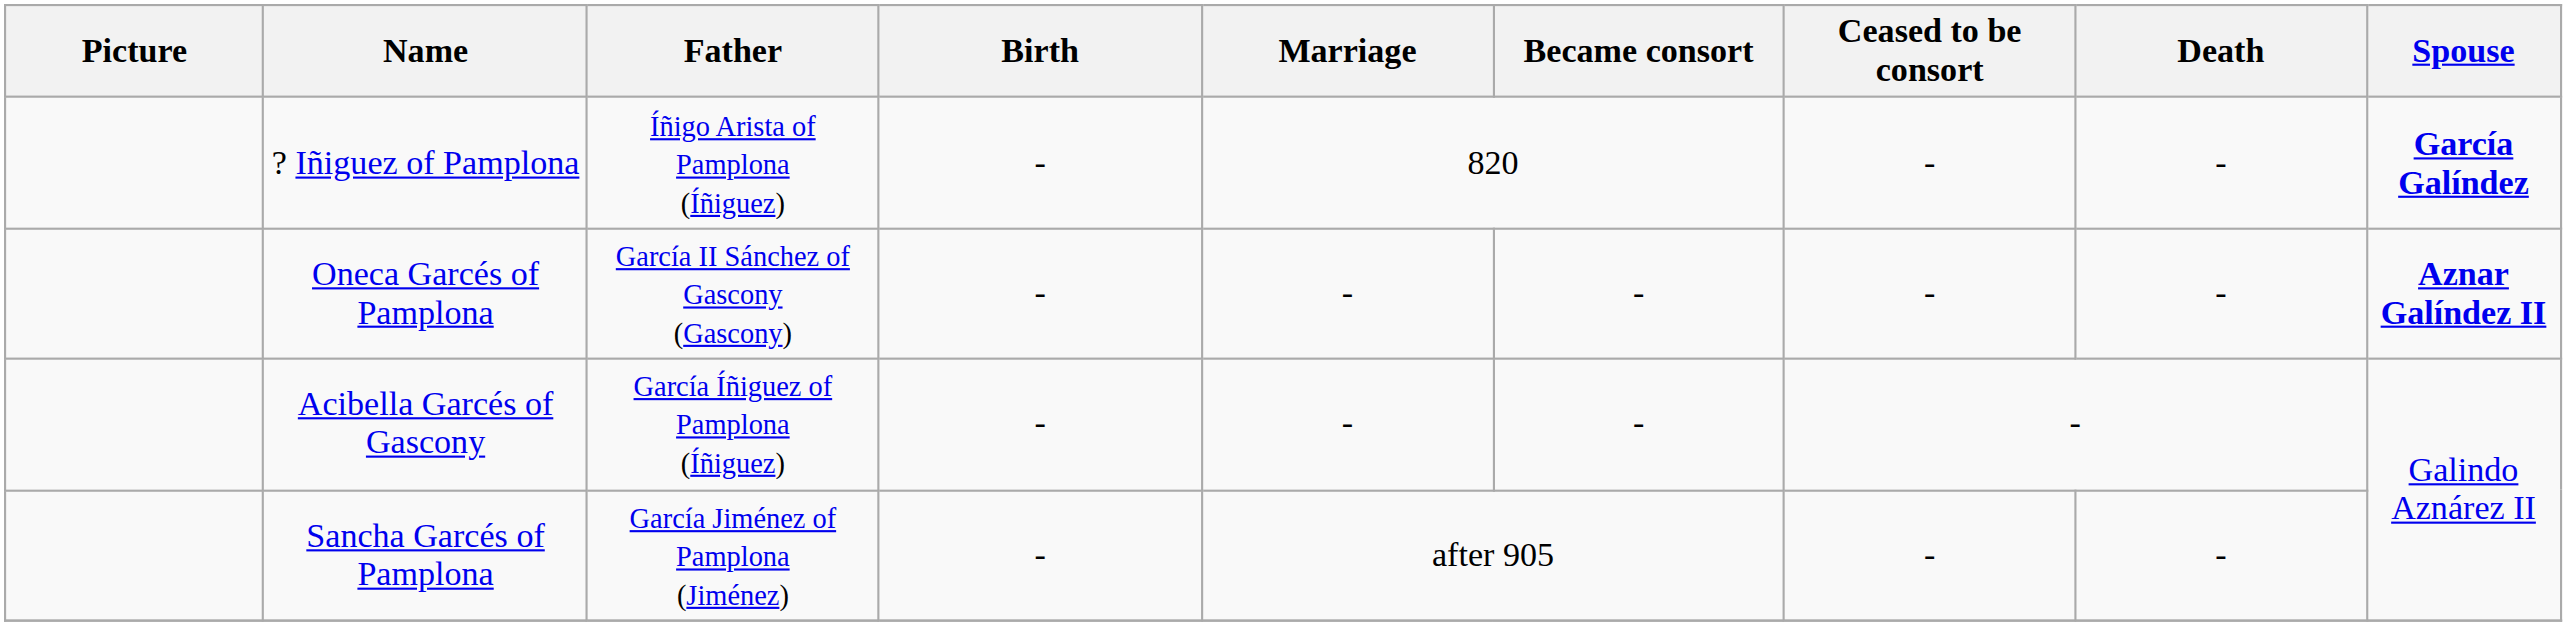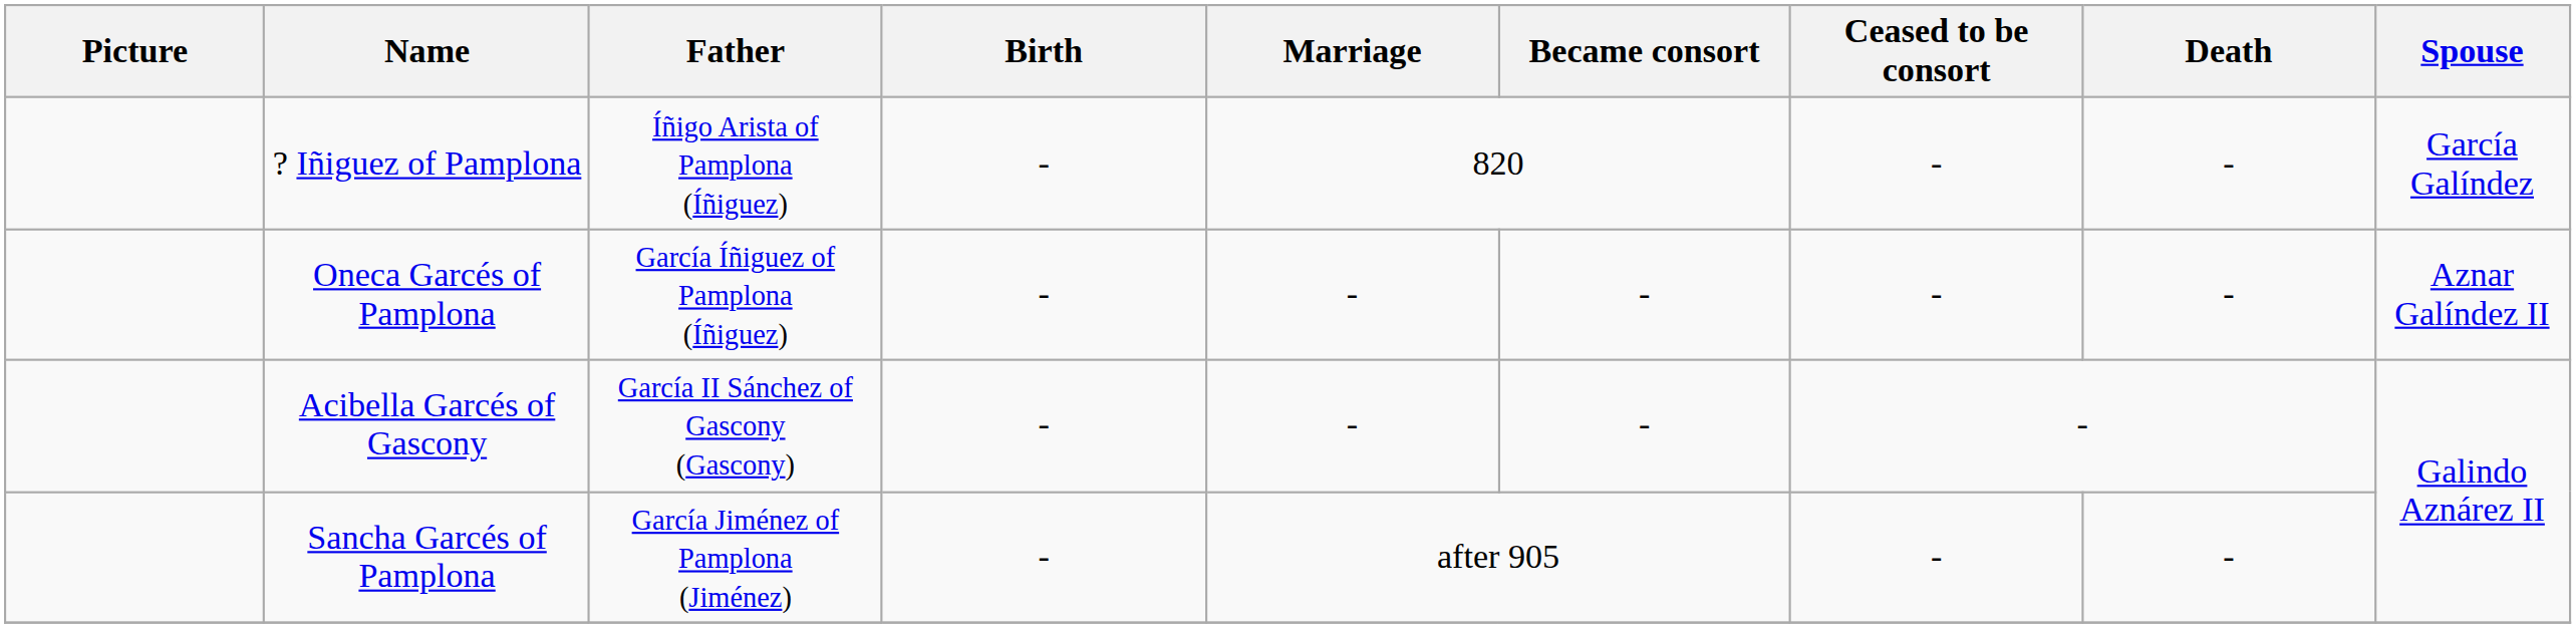 <table width=95% class="wikitable">
 <tr>
 <th width = "8%">Picture</th>
 <th width = "10%">Name</th>
 <th width = "9%">Father</th>
 <th width = "10%">Birth</th>
 <th width = "9%">Marriage</th>
 <th width = "9%">Became consort</th>
 <th width = "9%">Ceased to be consort</th>
 <th width = "9%">Death</th>
 <th width = "6%"><a href='#'>Spouse</a></th>
 </tr>
 <tr>
 <td align="center"></td>
 <td align="center">? <a href='#'>Iñiguez of Pamplona</a><br></td>
 <td align="center"><small><a href='#'>Íñigo Arista of Pamplona</a><br>(<a href='#'>Íñiguez</a>)</small></td>
 <td align="center">-</td>
 <td align="center" colspan="2">820</td>
 <td align="center">-</td>
 <td align="center">-</td>
-<td align="center"><strong><a href='#'>García Galíndez</a></strong></td>
+<td align="center"><a href='#'>García Galíndez</a></td>
 </tr>
 <tr>
 <td align="center"></td>
 <td align="center"><a href='#'>Oneca Garcés of Pamplona</a><br></td>
-<td align="center"><small><a href='#'>García II Sánchez of Gascony</a><br>(<a href='#'>Gascony</a>)</small></td>
+<td align="center"><small><a href='#'>García Íñiguez of Pamplona</a><br>(<a href='#'>Íñiguez</a>)</small></td>
 <td align="center">-</td>
 <td align="center">-</td>
 <td align="center">-</td>
 <td align="center">-</td>
 <td align="center">-</td>
-<td align="center"><strong><a href='#'>Aznar Galíndez II</a></strong></td>
+<td align="center"><a href='#'>Aznar Galíndez II</a></td>
 </tr>
 <tr>
 <td align="center"></td>
 <td align="center"><a href='#'>Acibella Garcés of Gascony</a><br></td>
-<td align="center"><small><a href='#'>García Íñiguez of Pamplona</a><br>(<a href='#'>Íñiguez</a>)</small></td>
+<td align="center"><small><a href='#'>García II Sánchez of Gascony</a><br>(<a href='#'>Gascony</a>)</small></td>
 <td align="center">-</td>
 <td align="center">-</td>
 <td align="center">-</td>
 <td align="center" colspan="2">-</td>
 <td align="center" rowspan="2"><a href='#'>Galindo Aznárez II</a></td>
 </tr>
 <tr>
 <td align="center"></td>
 <td align="center"><a href='#'>Sancha Garcés of Pamplona</a><br></td>
 <td align="center"><small><a href='#'>García Jiménez of Pamplona</a><br>(<a href='#'>Jiménez</a>)</small></td>
 <td align="center">-</td>
 <td align="center" colspan="2">after 905</td>
 <td align="center">-</td>
 <td align="center">-</td>
 </tr>
 <tr>
 </tr>
 </table>
